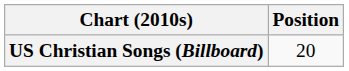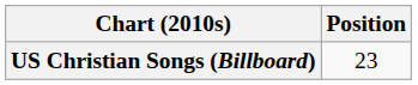 <table class="wikitable plainrowheaders" style="text-align:center">
 <tr>
 <th scope="col">Chart (2010s)</th>
 <th scope="col">Position</th>
 </tr>
 <tr>
 <th scope="row">US Christian Songs (<em>Billboard</em>)</th>
-<td>20</td>
+<td>23</td>
 </tr>
 </table>
